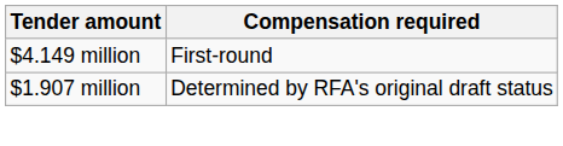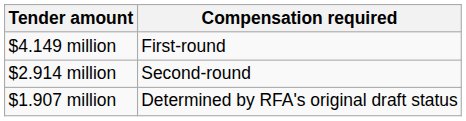 <table class="wikitable">
 <tr>
 <th>Tender amount</th>
 <th>Compensation required</th>
 </tr>
 <tr>
 <td>$4.149 million</td>
 <td>First-round</td>
 </tr>
 <tr>
+<td>$2.914 million</td>
+<td>Second-round</td>
+</tr>
+<tr>
 <td>$1.907 million</td>
 <td>Determined by RFA's original draft status</td>
 </tr>
 </table>
